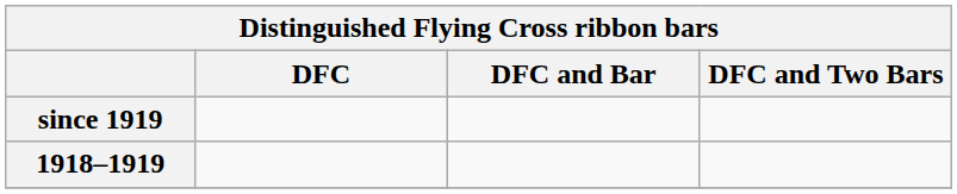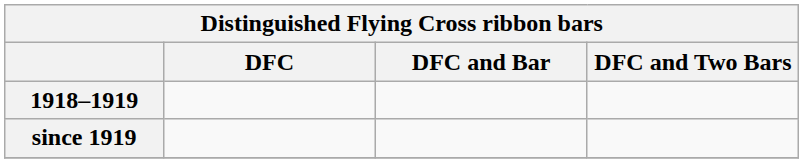 <table align=center class=wikitable width=60%>
 <tr>
 <th colspan=4>Distinguished Flying Cross ribbon bars</th>
 </tr>
 <tr>
 <th width=15% valign=center align=center></th>
 <th width=20% valign=center align=center>DFC</th>
 <th width=20% valign=center align=center>DFC and Bar</th>
 <th width=20% valign=center align=center>DFC and Two Bars</th>
 </tr>
 <tr>
-<th width=15% valign=center align=center>since 1919</th>
+<th width=15% valign=center align=center>1918–1919</th>
 <td width=20% valign=center align=center></td>
 <td width=20% valign=center align=center></td>
 <td width=20% valign=center align=center></td>
 </tr>
 <tr>
-<th width=15% valign=center align=center>1918–1919</th>
+<th width=15% valign=center align=center>since 1919</th>
 <td width=20% valign=center align=center></td>
 <td width=20% valign=center align=center></td>
 <td width=20% valign=center align=center></td>
 </tr>
 <tr>
 </tr>
 </table>
